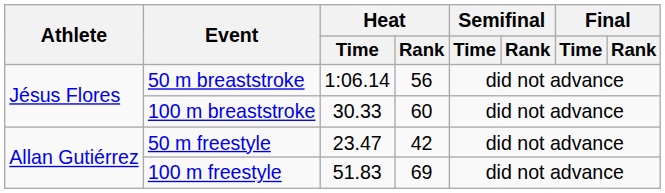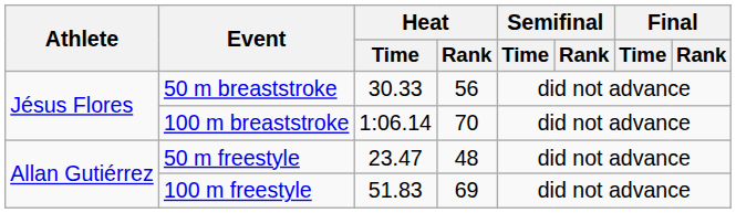 <table class=wikitable style="font-size:90%">
 <tr>
 <th rowspan="2">Athlete</th>
 <th rowspan="2">Event</th>
 <th colspan="2">Heat</th>
 <th colspan="2">Semifinal</th>
 <th colspan="2">Final</th>
 </tr>
 <tr style="font-size:95%">
 <th>Time</th>
 <th>Rank</th>
 <th>Time</th>
 <th>Rank</th>
 <th>Time</th>
 <th>Rank</th>
 </tr>
 <tr align=center>
 <td align=left rowspan=2><a href='#'>Jésus Flores</a></td>
 <td align=left><a href='#'>50 m breaststroke</a></td>
-<td>1:06.14</td>
+<td>30.33</td>
 <td>56</td>
 <td colspan=4>did not advance</td>
 </tr>
 <tr align=center>
 <td align=left><a href='#'>100 m breaststroke</a></td>
-<td>30.33</td>
-<td>60</td>
+<td>1:06.14</td>
+<td>70</td>
 <td colspan=4>did not advance</td>
 </tr>
 <tr align=center>
 <td align=left rowspan=2><a href='#'>Allan Gutiérrez</a></td>
 <td align=left><a href='#'>50 m freestyle</a></td>
 <td>23.47</td>
-<td>42</td>
+<td>48</td>
 <td colspan=4>did not advance</td>
 </tr>
 <tr align=center>
 <td align=left><a href='#'>100 m freestyle</a></td>
 <td>51.83</td>
 <td>69</td>
 <td colspan=4>did not advance</td>
 </tr>
 </table>
